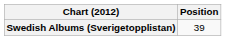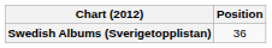 <table class="wikitable plainrowheaders" style="text-align:center">
 <tr>
 <th scope="col">Chart (2012)</th>
 <th scope="col">Position</th>
 </tr>
 <tr>
 <th scope="row">Swedish Albums (Sverigetopplistan)</th>
-<td>39</td>
+<td>36</td>
 </tr>
 </table>
